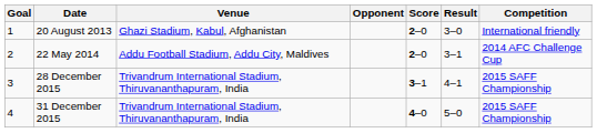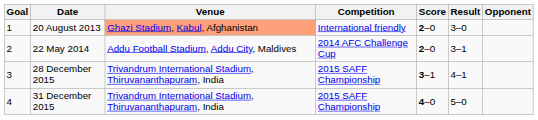 <table class="wikitable">
 <tr>
 <th>Goal</th>
 <th>Date</th>
 <th>Venue</th>
-<th>Opponent</th>
+<th>Competition</th>
 <th>Score</th>
 <th>Result</th>
-<th>Competition</th>
+<th>Opponent</th>
 </tr>
 <tr>
 <td>1</td>
 <td>20 August 2013</td>
-<td><a href='#'>Ghazi Stadium</a>, <a href='#'>Kabul</a>, Afghanistan</td>
-<td></td>
+<td style="background: lightsalmon;"><a href='#'>Ghazi Stadium</a>, <a href='#'>Kabul</a>, Afghanistan</td>
+<td><a href='#'>International friendly</a></td>
 <td><strong>2</strong>–0</td>
 <td>3–0</td>
-<td><a href='#'>International friendly</a></td>
+<td></td>
 </tr>
 <tr>
 <td>2</td>
 <td>22 May 2014</td>
 <td><a href='#'>Addu Football Stadium</a>, <a href='#'>Addu City</a>, Maldives</td>
-<td></td>
+<td><a href='#'>2014 AFC Challenge Cup</a></td>
 <td><strong>2</strong>–0</td>
 <td>3–1</td>
-<td><a href='#'>2014 AFC Challenge Cup</a></td>
+<td></td>
 </tr>
 <tr>
 <td>3</td>
 <td>28 December 2015</td>
 <td><a href='#'>Trivandrum International Stadium</a>, <a href='#'>Thiruvananthapuram</a>, India</td>
-<td></td>
+<td><a href='#'>2015 SAFF Championship</a></td>
 <td><strong>3</strong>–1</td>
 <td>4–1</td>
-<td><a href='#'>2015 SAFF Championship</a></td>
+<td></td>
 </tr>
 <tr>
 <td>4</td>
 <td>31 December 2015</td>
 <td><a href='#'>Trivandrum International Stadium</a>, <a href='#'>Thiruvananthapuram</a>, India</td>
-<td></td>
+<td><a href='#'>2015 SAFF Championship</a></td>
 <td><strong>4</strong>–0</td>
 <td>5–0</td>
-<td><a href='#'>2015 SAFF Championship</a></td>
+<td></td>
 </tr>
 </table>
